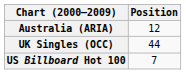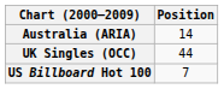 <table class="wikitable sortable plainrowheaders" style="text-align:center">
 <tr>
 <th scope="col">Chart (2000–2009)</th>
 <th scope="col">Position</th>
 </tr>
 <tr>
 <th scope="row">Australia (ARIA)</th>
-<td>12</td>
+<td>14</td>
 </tr>
 <tr>
 <th scope="row">UK Singles (OCC)</th>
 <td>44</td>
 </tr>
 <tr>
 <th scope="row">US <em>Billboard</em> Hot 100</th>
 <td>7</td>
 </tr>
 </table>
